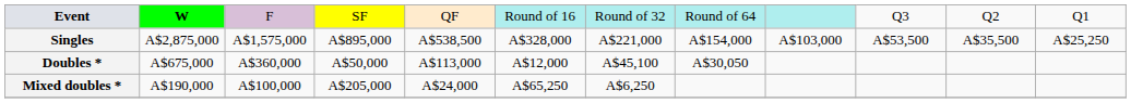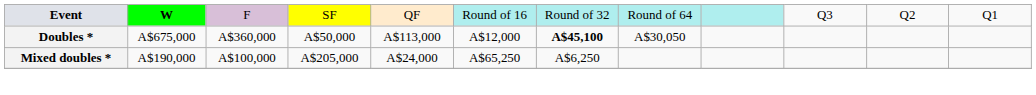 <table class="wikitable" style="font-size:90%;text-align:center">
 <tr>
 <td style="width:130px; background:#dfe2e9;"><strong>Event</strong></td>
 <td style="width:80px; background:lime;"><strong>W</strong></td>
 <td style="width:85px; background:thistle;">F</td>
 <td style="width:85px; background:#ff0;">SF</td>
 <td style="width:85px; background:#ffebcd;">QF</td>
 <td style="width:85px; background:#afeeee;">Round of 16</td>
 <td style="width:85px; background:#afeeee;">Round of 32</td>
 <td style="width:85px; background:#afeeee;">Round of 64</td>
 <td style="width:85px; background:#afeeee;"></td>
 <td style="width:85px;">Q3</td>
 <td style="width:85px;">Q2</td>
 <td style="width:85px;">Q1</td>
 </tr>
 <tr>
-<td style="background:#f3f3f3;"><strong>Singles</strong></td>
-<td>A$2,875,000</td>
-<td>A$1,575,000</td>
-<td>A$895,000</td>
-<td>A$538,500</td>
-<td>A$328,000</td>
-<td>A$221,000</td>
-<td>A$154,000</td>
-<td>A$103,000</td>
-<td>A$53,500</td>
-<td>A$35,500</td>
-<td>A$25,250</td>
-</tr>
-<tr>
 <td style="background:#f3f3f3;"><strong>Doubles *</strong></td>
 <td>A$675,000</td>
 <td>A$360,000</td>
 <td>A$50,000</td>
 <td>A$113,000</td>
 <td>A$12,000</td>
-<td>A$45,100</td>
+<td><strong>A$45,100</strong></td>
 <td>A$30,050</td>
 <td></td>
 <td></td>
 <td></td>
 <td></td>
 </tr>
 <tr>
 <td style="background:#f3f3f3;"><strong>Mixed doubles *</strong></td>
 <td>A$190,000</td>
 <td>A$100,000</td>
 <td>A$205,000</td>
 <td>A$24,000</td>
 <td>A$65,250</td>
 <td>A$6,250</td>
 <td></td>
 <td></td>
 <td></td>
 <td></td>
 <td></td>
 </tr>
 <tr>
 </tr>
 </table>
